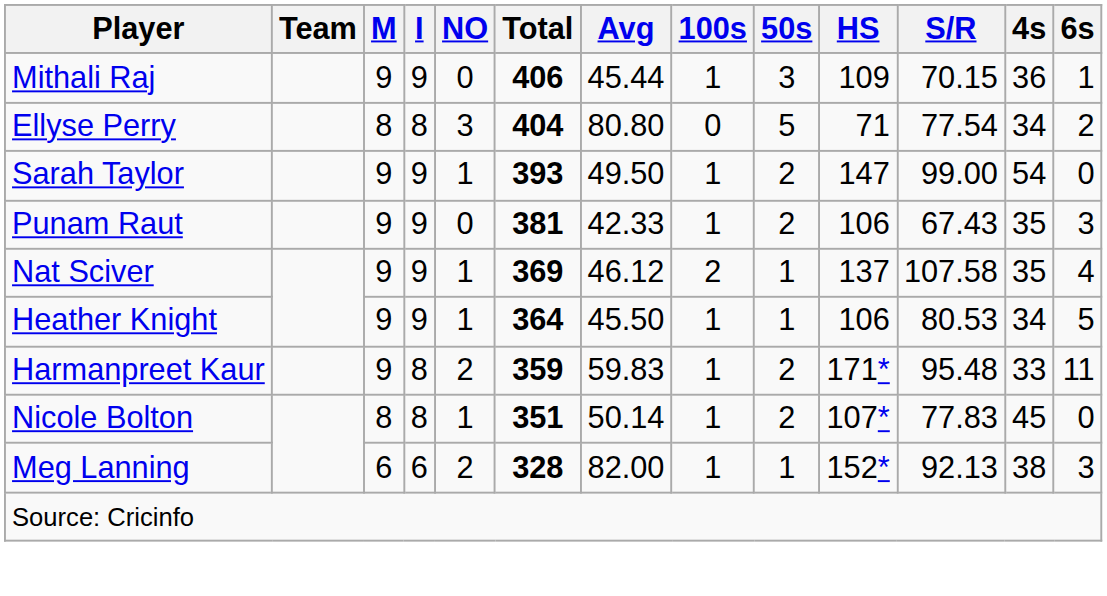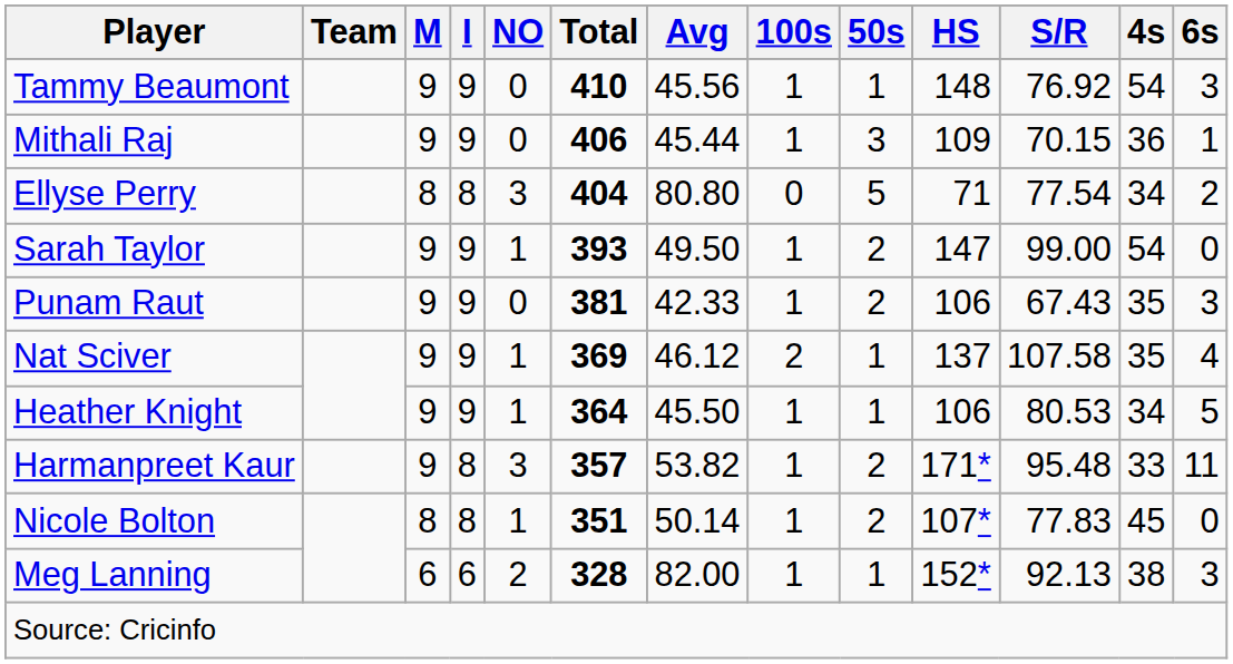 <table class="wikitable" style="text-align:center;">
 <tr>
 <th>Player</th>
 <th>Team</th>
 <th><a href='#'>M</a></th>
 <th><a href='#'>I</a></th>
 <th><a href='#'>NO</a></th>
 <th>Total</th>
 <th><a href='#'>Avg</a></th>
 <th><a href='#'>100s</a></th>
 <th><a href='#'>50s</a></th>
 <th><a href='#'>HS</a></th>
 <th><a href='#'>S/R</a></th>
 <th>4s</th>
 <th>6s</th>
+</tr>
+<tr>
+<td align="left"><a href='#'>Tammy Beaumont</a></td>
+<td align="left"></td>
+<td>9</td>
+<td>9</td>
+<td>0</td>
+<td><strong>410</strong></td>
+<td align="right">45.56</td>
+<td>1</td>
+<td>1</td>
+<td align="right">148</td>
+<td align="right">76.92</td>
+<td>54</td>
+<td align="right">3</td>
 </tr>
 <tr>
 <td align="left"><a href='#'>Mithali Raj</a></td>
 <td align="left"></td>
 <td>9</td>
 <td>9</td>
 <td>0</td>
 <td><strong>406</strong></td>
 <td align="right">45.44</td>
 <td>1</td>
 <td>3</td>
 <td align="right">109</td>
 <td align="right">70.15</td>
 <td>36</td>
 <td align="right">1</td>
 </tr>
 <tr>
 <td align="left"><a href='#'>Ellyse Perry</a></td>
 <td align="left"></td>
 <td>8</td>
 <td>8</td>
 <td>3</td>
 <td><strong>404</strong></td>
 <td align="right">80.80</td>
 <td>0</td>
 <td>5</td>
 <td align="right">71</td>
 <td align="right">77.54</td>
 <td>34</td>
 <td align="right">2</td>
 </tr>
 <tr>
 <td align="left"><a href='#'>Sarah Taylor</a></td>
 <td align="left"></td>
 <td>9</td>
 <td>9</td>
 <td>1</td>
 <td><strong>393</strong></td>
 <td align="right">49.50</td>
 <td>1</td>
 <td>2</td>
 <td align="right">147</td>
 <td align="right">99.00</td>
 <td>54</td>
 <td align="right">0</td>
 </tr>
 <tr>
 <td align="left"><a href='#'>Punam Raut</a></td>
 <td align="left"></td>
 <td>9</td>
 <td>9</td>
 <td>0</td>
 <td><strong>381</strong></td>
 <td align="right">42.33</td>
 <td>1</td>
 <td>2</td>
 <td align="right">106</td>
 <td align="right">67.43</td>
 <td>35</td>
 <td align="right">3</td>
 </tr>
 <tr>
 <td align="left"><a href='#'>Nat Sciver</a></td>
 <td rowspan="2" align="left"></td>
 <td>9</td>
 <td>9</td>
 <td>1</td>
 <td><strong>369</strong></td>
 <td align="right">46.12</td>
 <td>2</td>
 <td>1</td>
 <td align="right">137</td>
 <td align="right">107.58</td>
 <td>35</td>
 <td align="right">4</td>
 </tr>
 <tr>
 <td align="left"><a href='#'>Heather Knight</a></td>
 <td>9</td>
 <td>9</td>
 <td>1</td>
 <td><strong>364</strong></td>
 <td align="right">45.50</td>
 <td>1</td>
 <td>1</td>
 <td align="right">106</td>
 <td align="right">80.53</td>
 <td>34</td>
 <td align="right">5</td>
 </tr>
 <tr>
 <td align="left"><a href='#'>Harmanpreet Kaur</a></td>
 <td align="left"></td>
 <td>9</td>
 <td>8</td>
-<td>2</td>
-<td><strong>359</strong></td>
-<td align="right">59.83</td>
+<td>3</td>
+<td><strong>357</strong></td>
+<td align="right">53.82</td>
 <td>1</td>
 <td>2</td>
 <td align="right">171<a href='#'>*</a></td>
 <td align="right">95.48</td>
 <td>33</td>
 <td align="right">11</td>
 </tr>
 <tr>
 <td align="left"><a href='#'>Nicole Bolton</a></td>
 <td rowspan="2" align="left"></td>
 <td>8</td>
 <td>8</td>
 <td>1</td>
 <td><strong>351</strong></td>
 <td align="right">50.14</td>
 <td>1</td>
 <td>2</td>
 <td align="right">107<a href='#'>*</a></td>
 <td align="right">77.83</td>
 <td>45</td>
 <td align="right">0</td>
 </tr>
 <tr>
 <td align="left"><a href='#'>Meg Lanning</a></td>
 <td>6</td>
 <td>6</td>
 <td>2</td>
 <td><strong>328</strong></td>
 <td align="right">82.00</td>
 <td>1</td>
 <td>1</td>
 <td align="right">152<a href='#'>*</a></td>
 <td align="right">92.13</td>
 <td>38</td>
 <td align="right">3</td>
 </tr>
 <tr>
 <td colspan="13" align="left"><small>Source: Cricinfo</small></td>
 </tr>
 </table>
